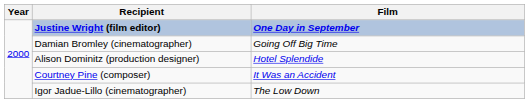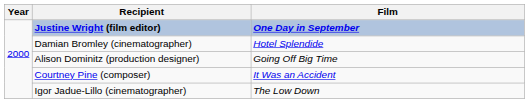 <table class="wikitable" width="95%" cellpadding="5">
 <tr>
 <th width="5%">Year</th>
 <th width="40%">Recipient</th>
 <th width="50%">Film</th>
 </tr>
 <tr>
 <td rowspan="5" style="text-align:center;"><a href='#'>2000</a><br><br></td>
 <td style="background:#B0C4DE"><strong><a href='#'>Justine Wright</a> (film editor)</strong></td>
 <td style="background:#B0C4DE"><strong><em><a href='#'>One Day in September</a></em></strong></td>
 </tr>
 <tr>
 <td>Damian Bromley (cinematographer)</td>
-<td><em>Going Off Big Time</em></td>
+<td><em><a href='#'>Hotel Splendide</a></em></td>
 </tr>
 <tr>
 <td>Alison Dominitz (production designer)</td>
-<td><em><a href='#'>Hotel Splendide</a></em></td>
+<td><em>Going Off Big Time</em></td>
 </tr>
 <tr>
 <td><a href='#'>Courtney Pine</a> (composer)</td>
 <td><em><a href='#'>It Was an Accident</a></em></td>
 </tr>
 <tr>
 <td>Igor Jadue-Lillo (cinematographer)</td>
 <td><em>The Low Down</em></td>
 </tr>
 </table>
